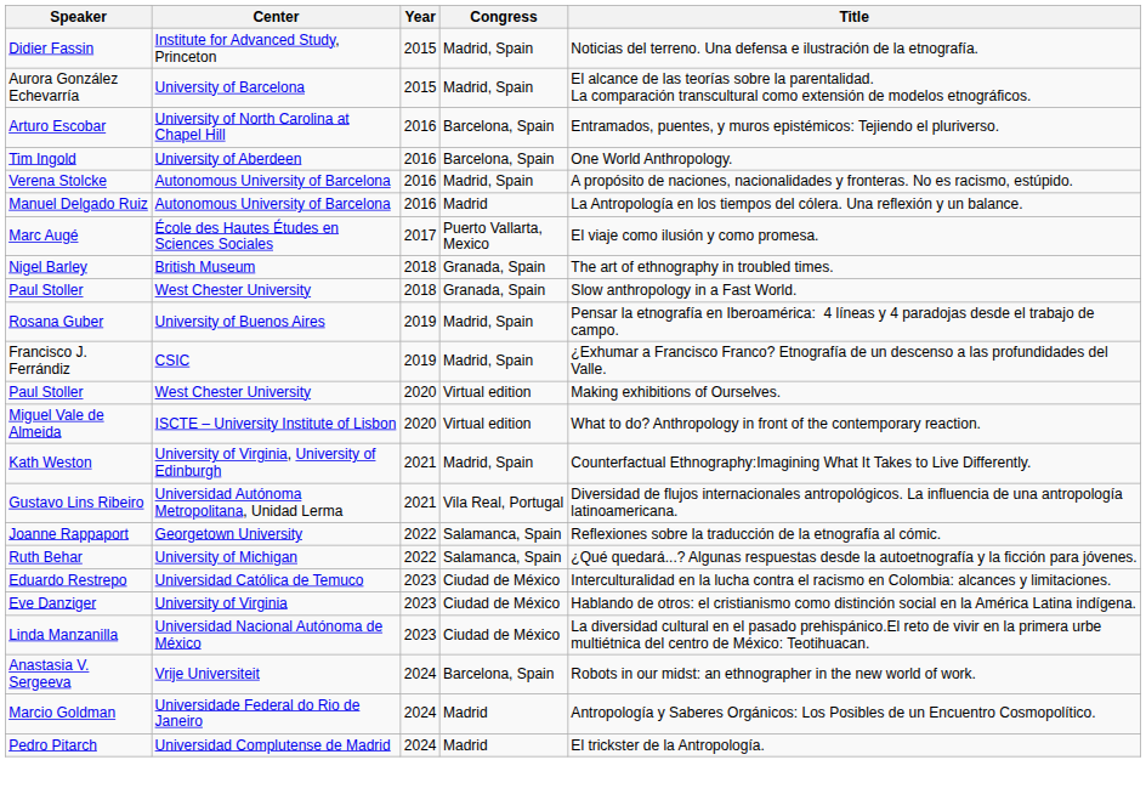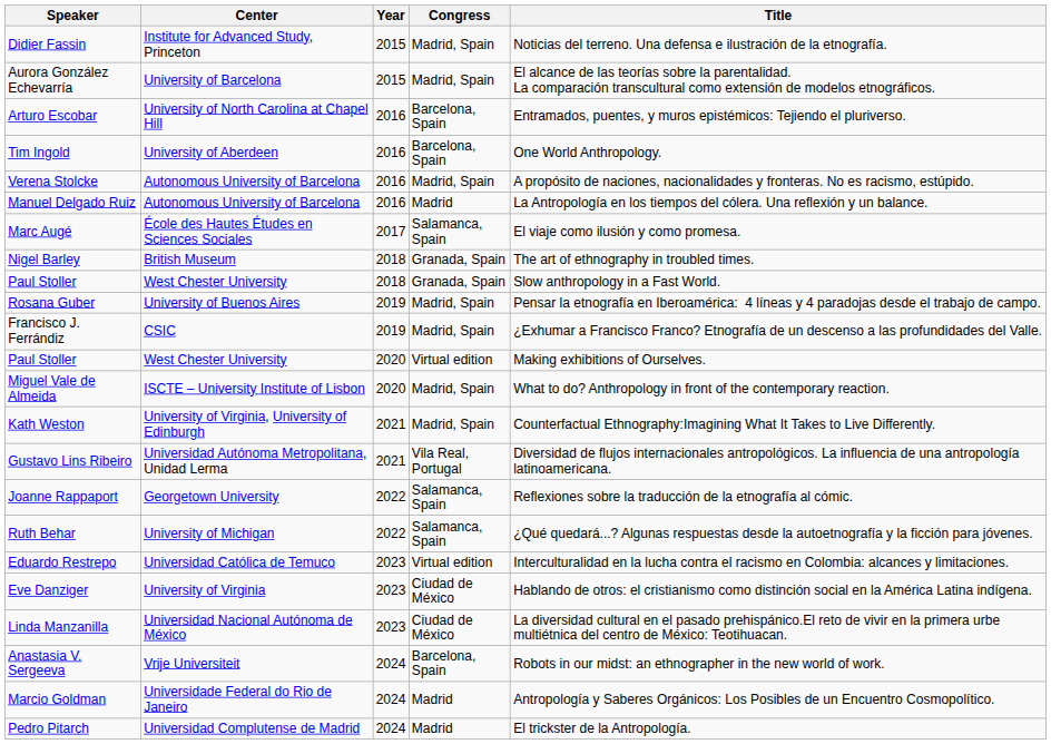 <table class="wikitable">
 <tr>
 <th>Speaker</th>
 <th>Center</th>
 <th>Year</th>
 <th>Congress</th>
 <th>Title</th>
 </tr>
 <tr>
 <td><a href='#'>Didier Fassin</a></td>
 <td><a href='#'>Institute for Advanced Study</a>, Princeton</td>
 <td>2015</td>
 <td>Madrid, Spain</td>
 <td>Noticias del terreno. Una defensa e ilustración de la etnografía.</td>
 </tr>
 <tr>
 <td>Aurora González Echevarría</td>
 <td><a href='#'>University of Barcelona</a></td>
 <td>2015</td>
 <td>Madrid, Spain</td>
 <td>El alcance de las teorías sobre la parentalidad.<br>La comparación transcultural como extensión de modelos etnográficos.</td>
 </tr>
 <tr>
 <td><a href='#'>Arturo Escobar</a></td>
 <td><a href='#'>University of North Carolina at Chapel Hill</a></td>
 <td>2016</td>
 <td>Barcelona, Spain</td>
 <td>Entramados, puentes, y muros epistémicos: Tejiendo el pluriverso.</td>
 </tr>
 <tr>
 <td><a href='#'>Tim Ingold</a></td>
 <td><a href='#'>University of Aberdeen</a></td>
 <td>2016</td>
 <td>Barcelona, Spain</td>
 <td>One World Anthropology.</td>
 </tr>
 <tr>
 <td><a href='#'>Verena Stolcke</a></td>
 <td><a href='#'>Autonomous University of Barcelona</a></td>
 <td>2016</td>
 <td>Madrid, Spain</td>
 <td>A propósito de naciones, nacionalidades y fronteras. No es racismo, estúpido.</td>
 </tr>
 <tr>
 <td><a href='#'>Manuel Delgado Ruiz</a></td>
 <td><a href='#'>Autonomous University of Barcelona</a></td>
 <td>2016</td>
 <td>Madrid</td>
 <td>La Antropología en los tiempos del cólera. Una reflexión y un balance.</td>
 </tr>
 <tr>
 <td><a href='#'>Marc Augé</a></td>
 <td><a href='#'>École des Hautes Études en Sciences Sociales</a></td>
 <td>2017</td>
-<td>Puerto Vallarta, Mexico</td>
+<td>Salamanca, Spain</td>
 <td>El viaje como ilusión y como promesa.</td>
 </tr>
 <tr>
 <td><a href='#'>Nigel Barley</a></td>
 <td><a href='#'>British Museum</a></td>
 <td>2018</td>
 <td>Granada, Spain</td>
 <td>The art of ethnography in troubled times.</td>
 </tr>
 <tr>
 <td><a href='#'>Paul Stoller</a></td>
 <td><a href='#'>West Chester University</a></td>
 <td>2018</td>
 <td>Granada, Spain</td>
 <td>Slow anthropology in a Fast World.</td>
 </tr>
 <tr>
 <td><a href='#'>Rosana Guber</a></td>
 <td><a href='#'>University of Buenos Aires</a></td>
 <td>2019</td>
 <td>Madrid, Spain</td>
 <td>Pensar la etnografía en Iberoamérica:  4 líneas y 4 paradojas desde el trabajo de campo.</td>
 </tr>
 <tr>
 <td>Francisco J. Ferrándiz</td>
 <td><a href='#'>CSIC</a></td>
 <td>2019</td>
 <td>Madrid, Spain</td>
 <td>¿Exhumar a Francisco Franco? Etnografía de un descenso a las profundidades del Valle.</td>
 </tr>
 <tr>
 <td><a href='#'>Paul Stoller</a></td>
 <td><a href='#'>West Chester University</a></td>
 <td>2020</td>
 <td>Virtual edition</td>
 <td>Making exhibitions of Ourselves.</td>
 </tr>
 <tr>
 <td><a href='#'>Miguel Vale de Almeida</a></td>
 <td><a href='#'>ISCTE – University Institute of Lisbon</a></td>
 <td>2020</td>
-<td>Virtual edition</td>
+<td>Madrid, Spain</td>
 <td>What to do? Anthropology in front of the contemporary reaction.</td>
 </tr>
 <tr>
 <td><a href='#'>Kath Weston</a></td>
 <td><a href='#'>University of Virginia</a>, <a href='#'>University of Edinburgh</a></td>
 <td>2021</td>
 <td>Madrid, Spain</td>
 <td>Counterfactual Ethnography:Imagining What It Takes to Live Differently.</td>
 </tr>
 <tr>
 <td><a href='#'>Gustavo Lins Ribeiro</a></td>
 <td><a href='#'>Universidad Autónoma Metropolitana</a>, Unidad Lerma</td>
 <td>2021</td>
 <td>Vila Real, Portugal</td>
 <td>Diversidad de flujos internacionales antropológicos. La influencia de una antropología latinoamericana.</td>
 </tr>
 <tr>
 <td><a href='#'>Joanne Rappaport</a></td>
 <td><a href='#'>Georgetown University</a></td>
 <td>2022</td>
 <td>Salamanca, Spain</td>
 <td>Reflexiones sobre la traducción de la etnografía al cómic.</td>
 </tr>
 <tr>
 <td><a href='#'>Ruth Behar</a></td>
 <td><a href='#'>University of Michigan</a></td>
 <td>2022</td>
 <td>Salamanca, Spain</td>
 <td>¿Qué quedará...? Algunas respuestas desde la autoetnografía y la ficción para jóvenes.</td>
 </tr>
 <tr>
 <td><a href='#'>Eduardo Restrepo</a></td>
 <td><a href='#'>Universidad Católica de Temuco</a></td>
 <td>2023</td>
-<td>Ciudad de México</td>
+<td>Virtual edition</td>
 <td>Interculturalidad en la lucha contra el racismo en Colombia: alcances y limitaciones.</td>
 </tr>
 <tr>
 <td><a href='#'>Eve Danziger</a></td>
 <td><a href='#'>University of Virginia</a></td>
 <td>2023</td>
 <td>Ciudad de México</td>
 <td>Hablando de otros: el cristianismo como distinción social en la América Latina indígena.</td>
 </tr>
 <tr>
 <td><a href='#'>Linda Manzanilla</a></td>
 <td><a href='#'>Universidad Nacional Autónoma de México</a></td>
 <td>2023</td>
 <td>Ciudad de México</td>
 <td>La diversidad cultural en el pasado prehispánico.El reto de vivir en la primera urbe multiétnica del centro de México: Teotihuacan.</td>
 </tr>
 <tr>
 <td><a href='#'>Anastasia V. Sergeeva</a></td>
 <td><a href='#'>Vrije Universiteit</a></td>
 <td>2024</td>
 <td>Barcelona, Spain</td>
 <td>Robots in our midst: an ethnographer in the new world of work.</td>
 </tr>
 <tr>
 <td><a href='#'>Marcio Goldman</a></td>
 <td><a href='#'>Universidade Federal do Rio de Janeiro</a></td>
 <td>2024</td>
 <td>Madrid</td>
 <td>Antropología y Saberes Orgánicos: Los Posibles de un Encuentro Cosmopolítico.</td>
 </tr>
 <tr>
 <td><a href='#'>Pedro Pitarch</a></td>
 <td><a href='#'>Universidad Complutense de Madrid</a></td>
 <td>2024</td>
 <td>Madrid</td>
 <td>El trickster de la Antropología.</td>
 </tr>
 </table>
